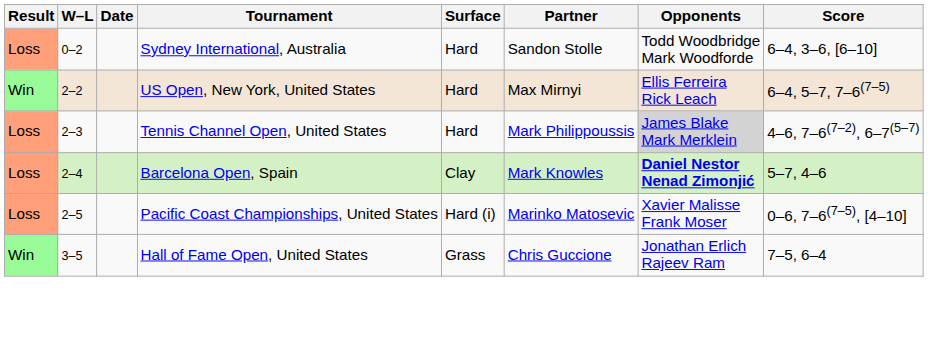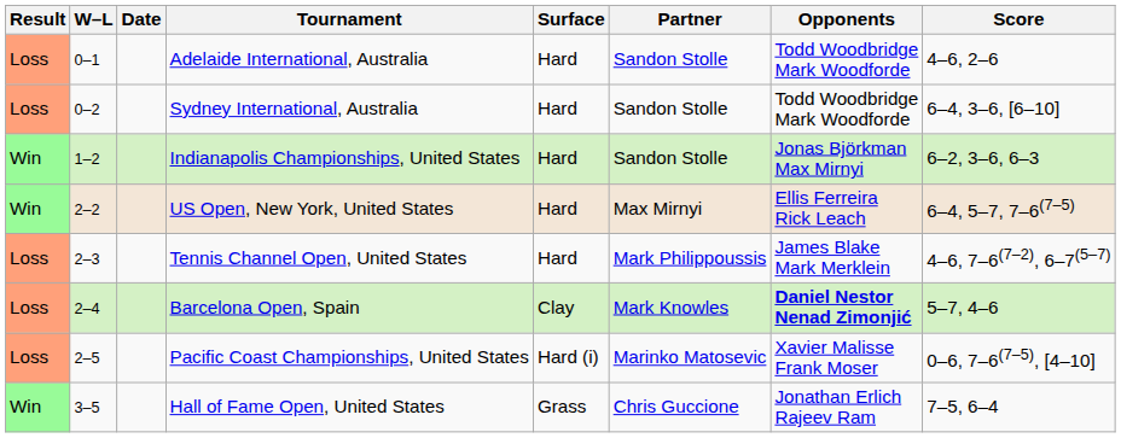 <table class="sortable wikitable">
 <tr>
 <th>Result</th>
 <th class="unsortable">W–L</th>
 <th>Date</th>
 <th>Tournament</th>
 <th>Surface</th>
 <th>Partner</th>
 <th>Opponents</th>
 <th class="unsortable">Score</th>
 </tr>
 <tr>
 <td bgcolor=ffa07a>Loss</td>
+<td><small>0–1</small></td>
+<td><a href='#'></a></td>
+<td><a href='#'>Adelaide International</a>, Australia</td>
+<td>Hard</td>
+<td> <a href='#'>Sandon Stolle</a></td>
+<td> <a href='#'>Todd Woodbridge</a> <br>  <a href='#'>Mark Woodforde</a></td>
+<td>4–6, 2–6</td>
+</tr>
+<tr>
+<td bgcolor=ffa07a>Loss</td>
 <td><small>0–2</small></td>
 <td><a href='#'></a></td>
 <td><a href='#'>Sydney International</a>, Australia</td>
 <td>Hard</td>
 <td> Sandon Stolle</td>
 <td> Todd Woodbridge <br>  Mark Woodforde</td>
 <td>6–4, 3–6, [6–10]</td>
+</tr>
+<tr bgcolor=d4f1c5>
+<td bgcolor=98fb98>Win</td>
+<td><small>1–2</small></td>
+<td><a href='#'></a></td>
+<td><a href='#'>Indianapolis Championships</a>, United States</td>
+<td>Hard</td>
+<td> Sandon Stolle</td>
+<td> <a href='#'>Jonas Björkman</a><br> <a href='#'>Max Mirnyi</a></td>
+<td>6–2, 3–6, 6–3</td>
 </tr>
 <tr bgcolor=f3e6d7>
 <td bgcolor=98fb98>Win</td>
 <td><small>2–2</small></td>
 <td><a href='#'></a></td>
 <td><a href='#'>US Open</a>, New York, United States</td>
 <td>Hard</td>
 <td> Max Mirnyi</td>
 <td> <a href='#'>Ellis Ferreira</a><br> <a href='#'>Rick Leach</a></td>
 <td>6–4, 5–7, 7–6<sup>(7–5)</sup></td>
 </tr>
 <tr>
 <td bgcolor=ffa07a>Loss</td>
 <td><small>2–3</small></td>
 <td><a href='#'></a></td>
 <td><a href='#'>Tennis Channel Open</a>, United States</td>
 <td>Hard</td>
 <td> <a href='#'>Mark Philippoussis</a></td>
-<td style="background: lightgrey;"> <a href='#'>James Blake</a> <br> <a href='#'>Mark Merklein</a></td>
+<td> <a href='#'>James Blake</a> <br> <a href='#'>Mark Merklein</a></td>
 <td>4–6, 7–6<sup>(7–2)</sup>, 6–7<sup>(5–7)</sup></td>
 </tr>
 <tr bgcolor=d4f1c5>
 <td bgcolor=ffa07a>Loss</td>
 <td><small>2–4</small></td>
 <td><a href='#'></a></td>
 <td><a href='#'>Barcelona Open</a>, Spain</td>
 <td>Clay</td>
 <td> <a href='#'>Mark Knowles</a></td>
 <td><strong> <a href='#'>Daniel Nestor</a><br> <a href='#'>Nenad Zimonjić</a></strong></td>
 <td>5–7, 4–6</td>
 </tr>
 <tr>
 <td bgcolor=ffa07a>Loss</td>
 <td><small>2–5</small></td>
 <td><a href='#'></a></td>
 <td><a href='#'>Pacific Coast Championships</a>, United States</td>
 <td>Hard (i)</td>
 <td> <a href='#'>Marinko Matosevic</a></td>
 <td> <a href='#'>Xavier Malisse</a><br> <a href='#'>Frank Moser</a></td>
 <td>0–6, 7–6<sup>(7–5)</sup>, [4–10]</td>
 </tr>
 <tr>
 <td bgcolor=98fb98>Win</td>
 <td><small>3–5</small></td>
 <td><a href='#'></a></td>
 <td><a href='#'>Hall of Fame Open</a>, United States</td>
 <td>Grass</td>
 <td> <a href='#'>Chris Guccione</a></td>
 <td> <a href='#'>Jonathan Erlich</a> <br>  <a href='#'>Rajeev Ram</a></td>
 <td>7–5, 6–4</td>
 </tr>
 </table>
